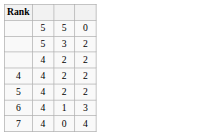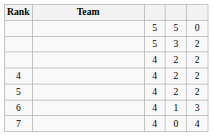 <table class="wikitable" style="text-align:center; font-size:90%;">
 <tr>
 <th width=35>Rank</th>
+<th width=160>Team</th>
 <th width=25></th>
 <th width=25></th>
 <th width=25></th>
 </tr>
 <tr>
 <td></td>
+<td align="left"></td>
 <td>5</td>
 <td>5</td>
 <td>0</td>
 </tr>
 <tr>
 <td></td>
+<td align="left"></td>
 <td>5</td>
 <td>3</td>
 <td>2</td>
 </tr>
 <tr>
 <td></td>
+<td align="left"></td>
 <td>4</td>
 <td>2</td>
 <td>2</td>
 </tr>
 <tr>
 <td>4</td>
+<td align="left"></td>
 <td>4</td>
 <td>2</td>
 <td>2</td>
 </tr>
 <tr>
 <td>5</td>
+<td align="left"></td>
 <td>4</td>
 <td>2</td>
 <td>2</td>
 </tr>
 <tr>
 <td>6</td>
+<td align="left"></td>
 <td>4</td>
 <td>1</td>
 <td>3</td>
 </tr>
 <tr>
 <td>7</td>
+<td align="left"></td>
 <td>4</td>
 <td>0</td>
 <td>4</td>
 </tr>
 </table>
